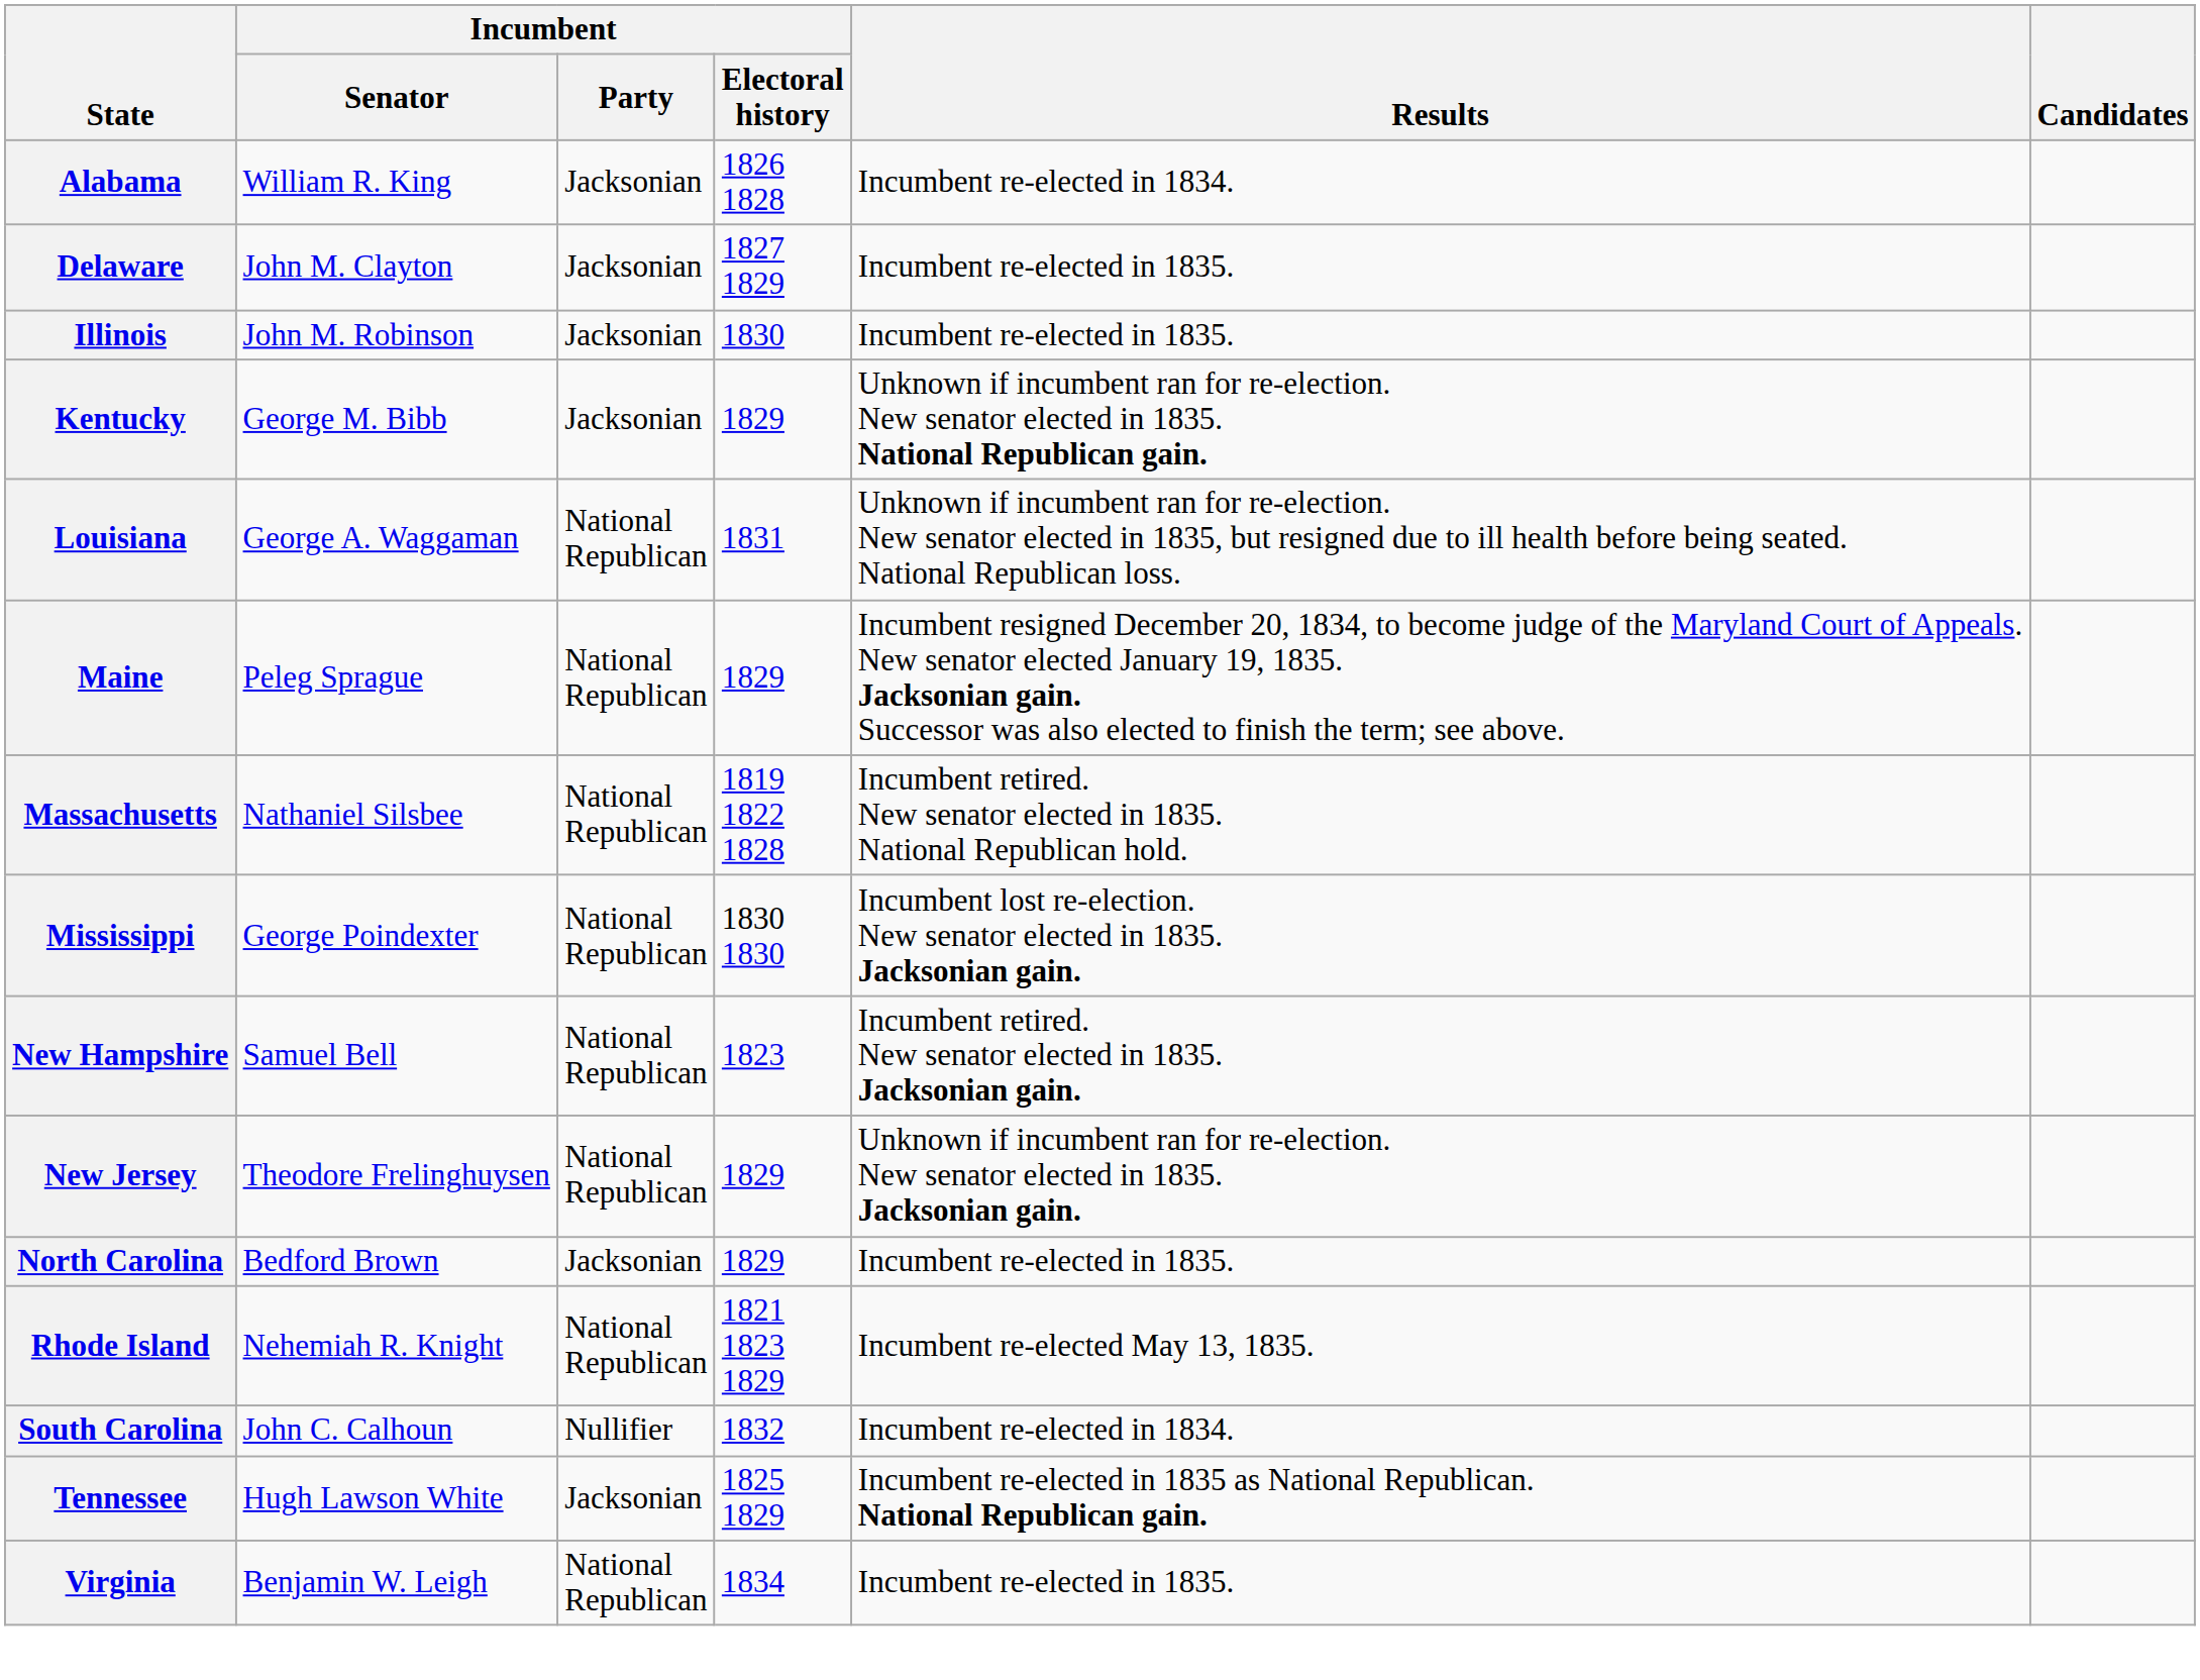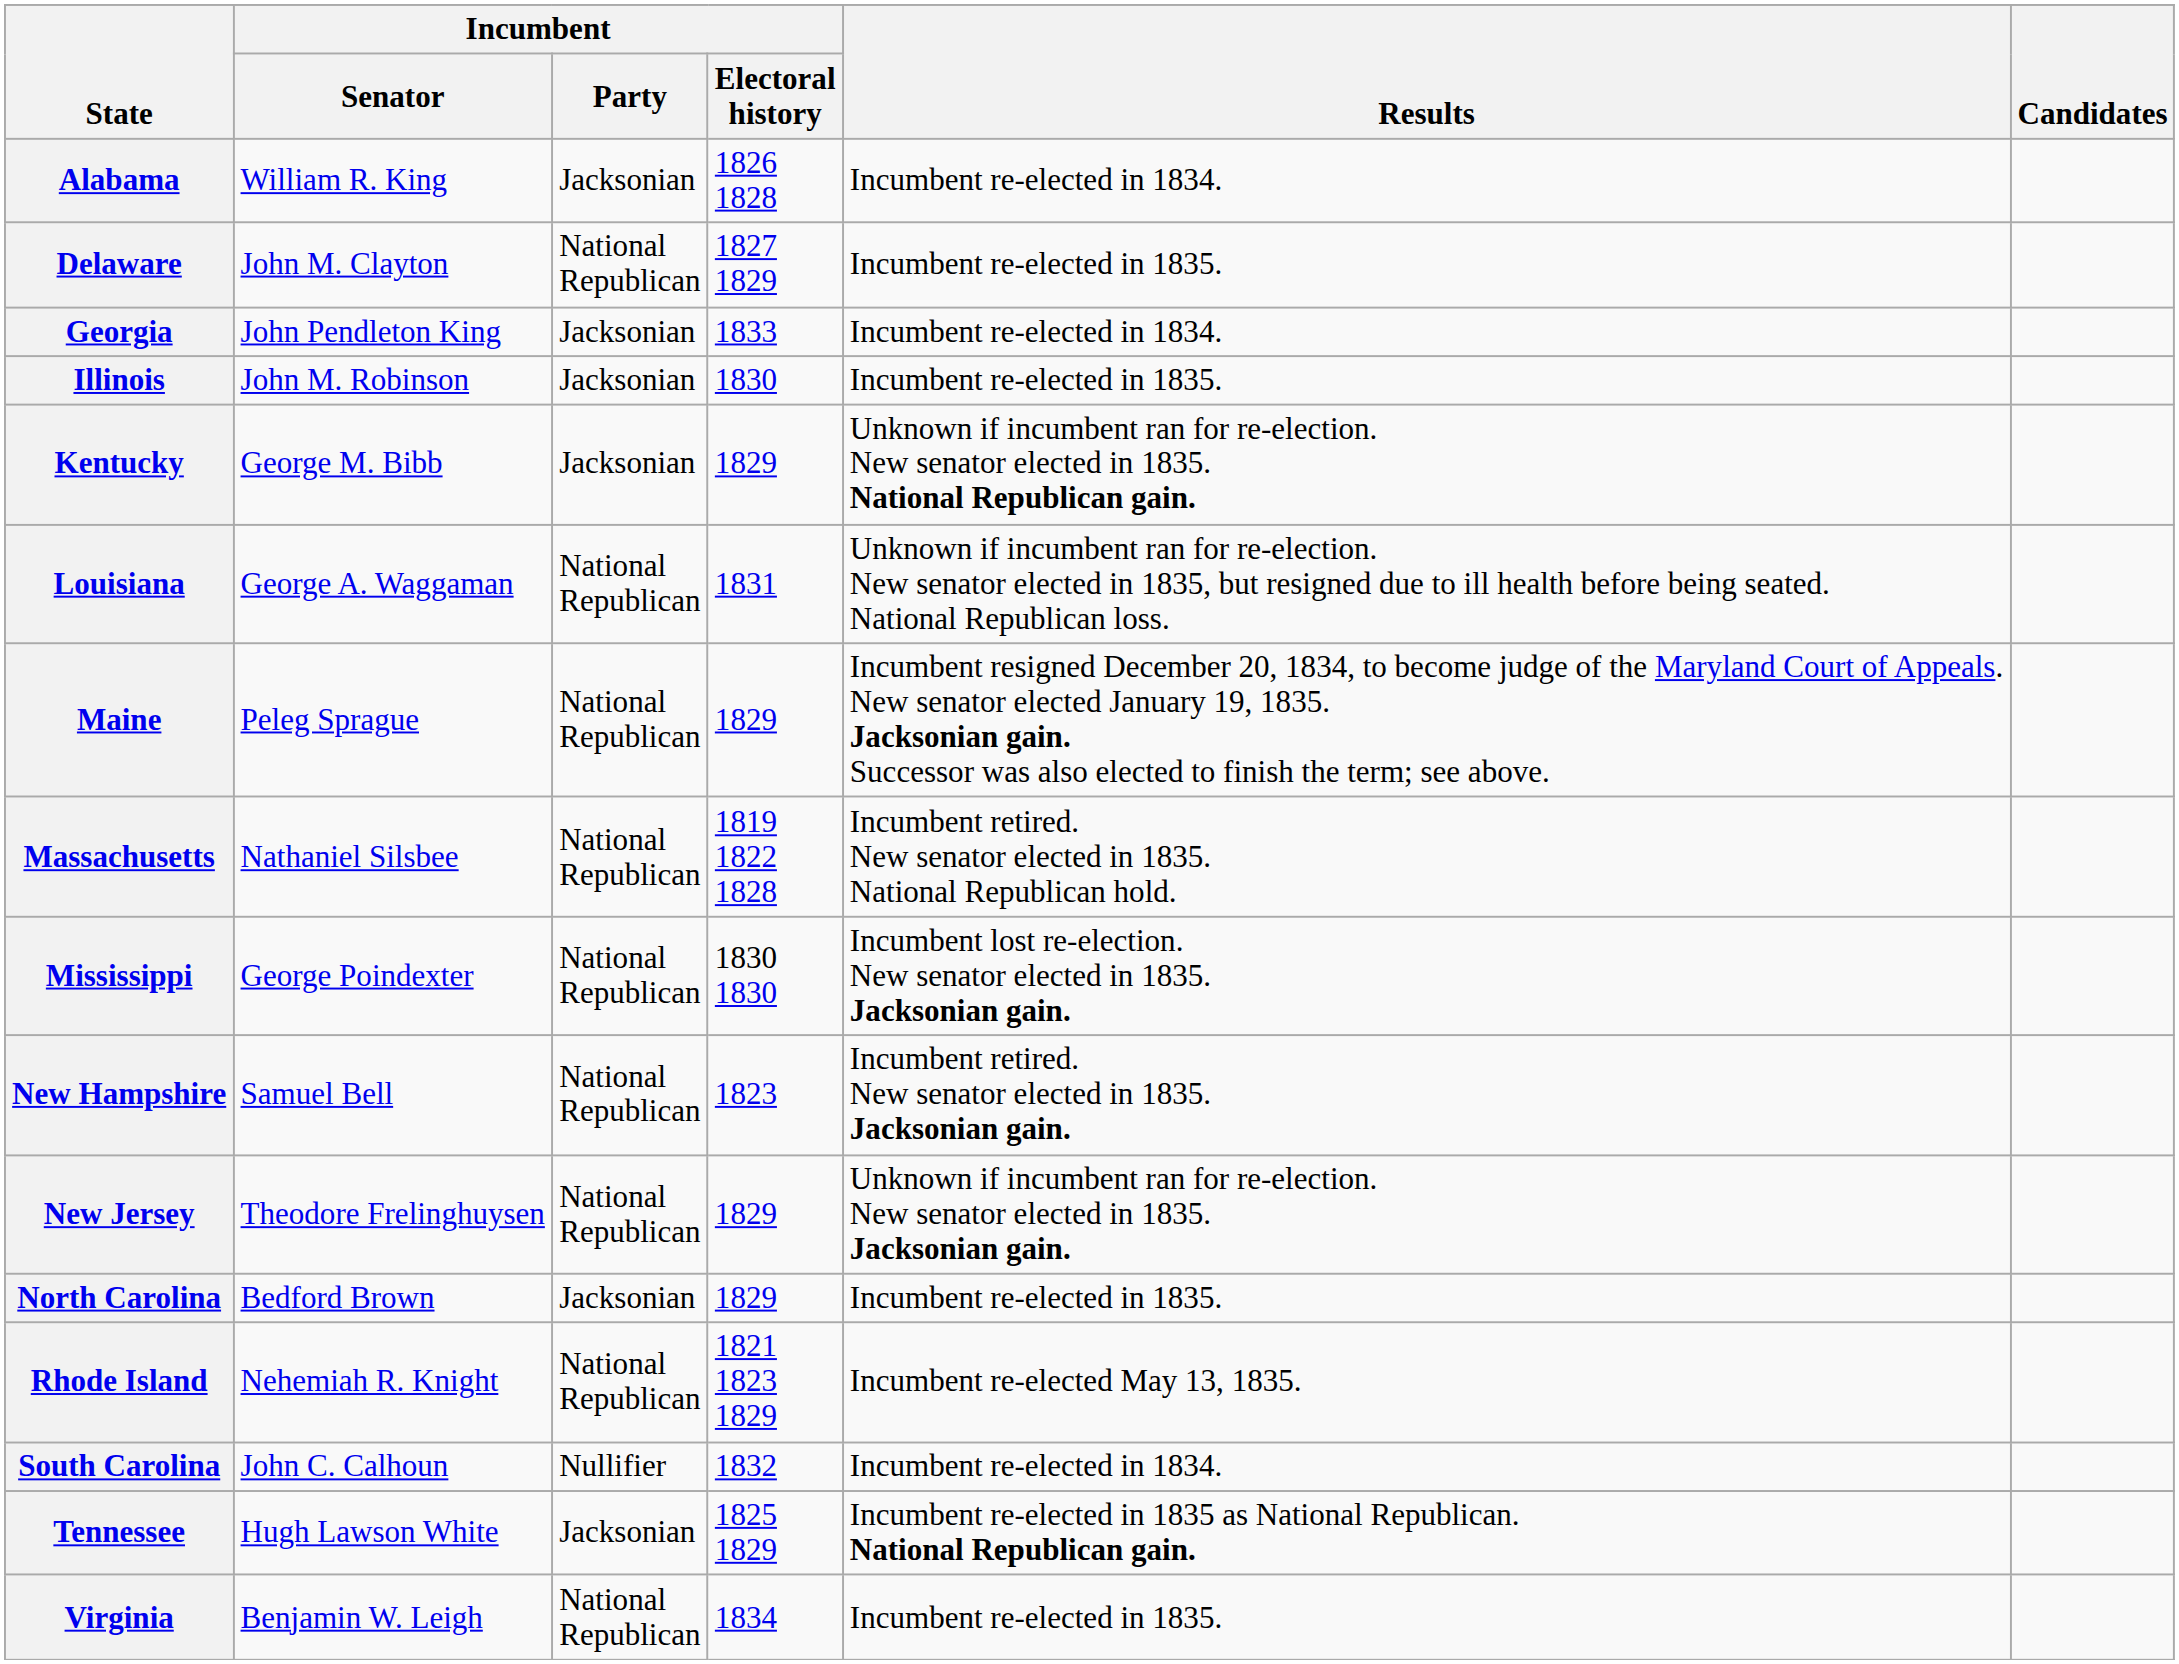 <table class=wikitable>
 <tr valign=bottom>
 <th rowspan=2>State</th>
 <th colspan=3>Incumbent</th>
 <th rowspan=2>Results</th>
 <th rowspan=2>Candidates</th>
 </tr>
 <tr>
 <th>Senator</th>
 <th>Party</th>
 <th>Electoral<br>history</th>
 </tr>
 <tr>
 <th><a href='#'>Alabama</a></th>
 <td><a href='#'>William R. King</a></td>
 <td>Jacksonian</td>
 <td><a href='#'>1826 </a><br><a href='#'>1828</a></td>
 <td>Incumbent re-elected in 1834.</td>
 <td nowrap></td>
 </tr>
 <tr>
 <th><a href='#'>Delaware</a></th>
 <td><a href='#'>John M. Clayton</a></td>
-<td>Jacksonian</td>
+<td>National<br>Republican</td>
 <td><a href='#'>1827 </a><br><a href='#'>1829</a></td>
 <td>Incumbent re-elected in 1835.</td>
+<td nowrap></td>
+</tr>
+<tr>
+<th><a href='#'>Georgia</a></th>
+<td><a href='#'>John Pendleton King</a></td>
+<td>Jacksonian</td>
+<td><a href='#'>1833 </a></td>
+<td>Incumbent re-elected in 1834.</td>
 <td nowrap></td>
 </tr>
 <tr>
 <th><a href='#'>Illinois</a></th>
 <td><a href='#'>John M. Robinson</a></td>
 <td>Jacksonian</td>
 <td><a href='#'>1830 </a></td>
 <td>Incumbent re-elected in 1835.</td>
 <td nowrap></td>
 </tr>
 <tr>
 <th><a href='#'>Kentucky</a></th>
 <td><a href='#'>George M. Bibb</a></td>
 <td>Jacksonian</td>
 <td><a href='#'>1829</a></td>
 <td>Unknown if incumbent ran for re-election.<br>New senator elected in 1835.<br><strong>National Republican gain.</strong></td>
 <td nowrap></td>
 </tr>
 <tr>
 <th><a href='#'>Louisiana</a></th>
 <td><a href='#'>George A. Waggaman</a></td>
 <td>National<br>Republican</td>
 <td><a href='#'>1831 </a></td>
 <td>Unknown if incumbent ran for re-election.<br>New senator elected in 1835, but resigned due to ill health before being seated.<br>National Republican loss.</td>
 <td nowrap></td>
 </tr>
 <tr>
 <th><a href='#'>Maine</a></th>
 <td><a href='#'>Peleg Sprague</a></td>
 <td>National<br>Republican</td>
 <td><a href='#'>1829</a></td>
 <td>Incumbent resigned December 20, 1834, to become judge of the <a href='#'>Maryland Court of Appeals</a>.<br>New senator elected January 19, 1835.<br><strong>Jacksonian gain.</strong><br>Successor was also  elected to finish the term; see above.</td>
 <td nowrap></td>
 </tr>
 <tr>
 <th><a href='#'>Massachusetts</a></th>
 <td><a href='#'>Nathaniel Silsbee</a></td>
 <td>National<br>Republican</td>
 <td><a href='#'>1819</a><br><a href='#'>1822</a><br><a href='#'>1828</a></td>
 <td>Incumbent retired.<br>New senator elected in 1835.<br>National Republican hold.</td>
 <td nowrap></td>
 </tr>
 <tr>
 <th><a href='#'>Mississippi</a></th>
 <td><a href='#'>George Poindexter</a></td>
 <td>National<br>Republican</td>
 <td>1830 <br><a href='#'>1830 </a></td>
 <td>Incumbent lost re-election.<br>New senator elected in 1835.<br><strong>Jacksonian gain.</strong></td>
 <td nowrap></td>
 </tr>
 <tr>
 <th><a href='#'>New Hampshire</a></th>
 <td><a href='#'>Samuel Bell</a></td>
 <td>National<br>Republican</td>
 <td><a href='#'>1823</a></td>
 <td>Incumbent retired.<br>New senator elected in 1835.<br><strong>Jacksonian gain.</strong></td>
 <td nowrap></td>
 </tr>
 <tr>
 <th><a href='#'>New Jersey</a></th>
 <td><a href='#'>Theodore Frelinghuysen</a></td>
 <td>National<br>Republican</td>
 <td><a href='#'>1829</a></td>
 <td>Unknown if incumbent ran for re-election.<br>New senator elected in 1835.<br><strong>Jacksonian gain.</strong></td>
 <td nowrap></td>
 </tr>
 <tr>
 <th><a href='#'>North Carolina</a></th>
 <td><a href='#'>Bedford Brown</a></td>
 <td>Jacksonian</td>
 <td><a href='#'>1829 </a></td>
 <td>Incumbent re-elected in 1835.</td>
 <td nowrap></td>
 </tr>
 <tr>
 <th><a href='#'>Rhode Island</a></th>
 <td><a href='#'>Nehemiah R. Knight</a></td>
 <td>National<br>Republican</td>
 <td><a href='#'>1821 </a><br><a href='#'>1823</a><br><a href='#'>1829</a></td>
 <td>Incumbent re-elected May 13, 1835.</td>
 <td nowrap></td>
 </tr>
 <tr>
 <th><a href='#'>South Carolina</a></th>
 <td><a href='#'>John C. Calhoun</a></td>
 <td>Nullifier</td>
 <td><a href='#'>1832 </a></td>
 <td>Incumbent re-elected in 1834.</td>
 <td nowrap></td>
 </tr>
 <tr>
 <th><a href='#'>Tennessee</a></th>
 <td><a href='#'>Hugh Lawson White</a></td>
 <td>Jacksonian</td>
 <td><a href='#'>1825 </a><br><a href='#'>1829</a></td>
 <td>Incumbent re-elected in 1835 as National Republican.<br><strong>National Republican gain.</strong></td>
 <td nowrap></td>
 </tr>
 <tr>
 <th><a href='#'>Virginia</a></th>
 <td><a href='#'>Benjamin W. Leigh</a></td>
 <td>National<br>Republican</td>
 <td><a href='#'>1834 </a></td>
 <td>Incumbent re-elected in 1835.</td>
 <td nowrap></td>
 </tr>
 </table>
